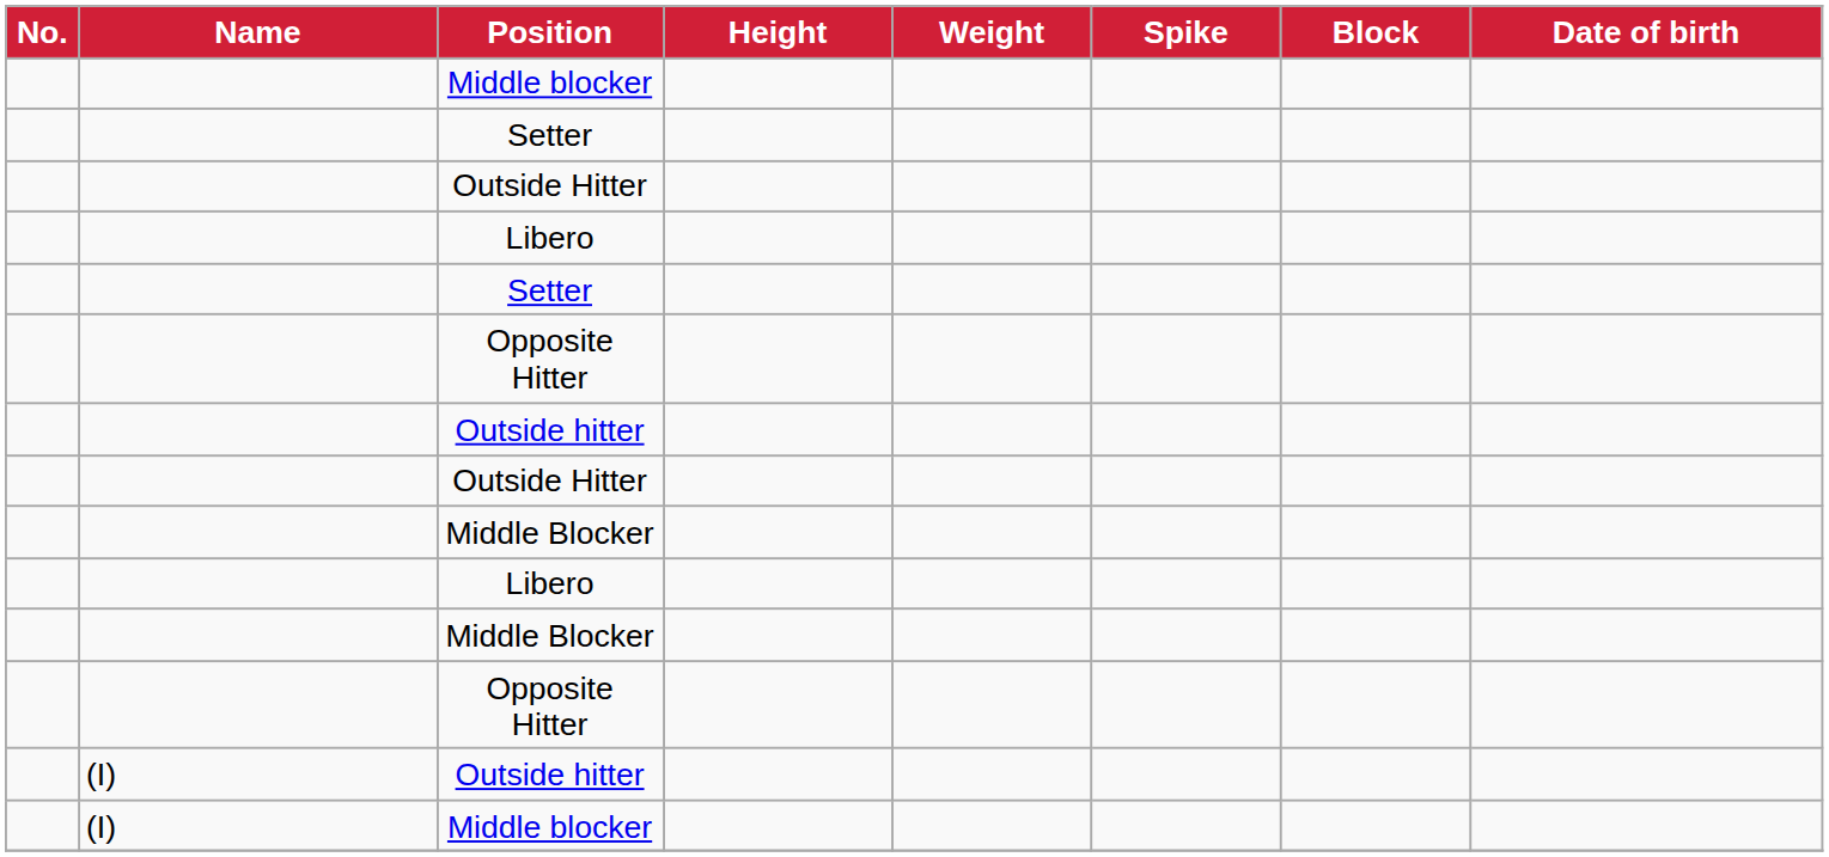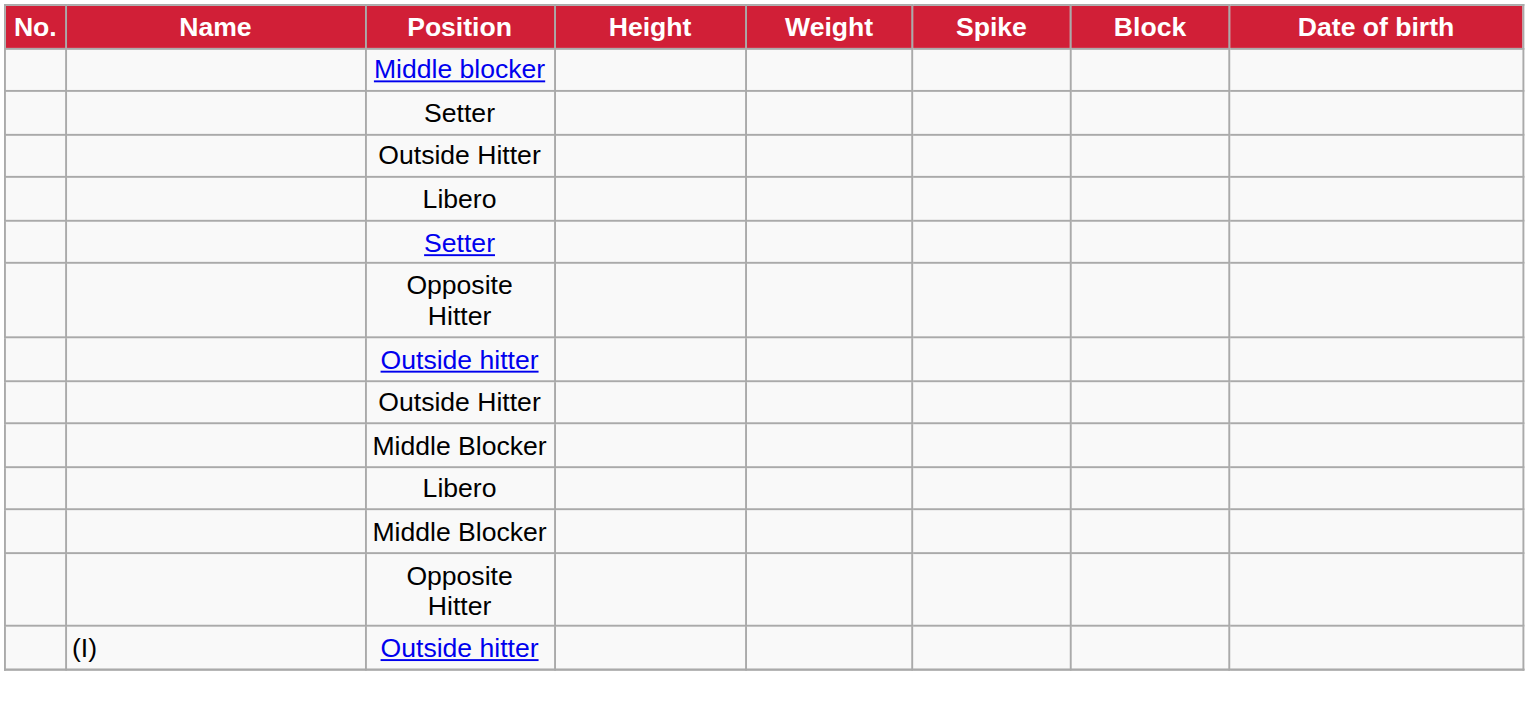 <table class="wikitable sortable" style="font-size:87%; text-align:center; width:90%;">
 <tr>
 <th style="width:2em;background:#d11f37; color: white;">No.</th>
 <th style="width:18em; background:#d11f37; color: white;">Name</th>
 <th style="width:9em; background:#d11f37; color: white;">Position</th>
 <th style="width:10em; background:#d11f37; color: white;">Height</th>
 <th style="width:8em; background:#d11f37; color:white;">Weight</th>
 <th style="width:8em; background:#d11f37; color:white;">Spike</th>
 <th style="width:8em; background:#d11f37; color:white;">Block</th>
 <th style="width:18em; background:#d11f37; color:white;">Date of birth</th>
 </tr>
 <tr align=center>
 <td></td>
 <td align=left> </td>
 <td><a href='#'>Middle blocker</a></td>
 <td></td>
 <td></td>
 <td></td>
 <td></td>
 <td align=right></td>
 </tr>
 <tr>
 <td></td>
 <td align=left> </td>
 <td>Setter</td>
 <td></td>
 <td></td>
 <td></td>
 <td></td>
 <td align=right></td>
 </tr>
 <tr align=center>
 <td></td>
 <td align=left> </td>
 <td>Outside Hitter</td>
 <td></td>
 <td></td>
 <td></td>
 <td></td>
 <td align=right></td>
 </tr>
 <tr align=center>
 <td></td>
 <td align=left> </td>
 <td>Libero</td>
 <td></td>
 <td></td>
 <td></td>
 <td></td>
 <td align=right></td>
 </tr>
 <tr align=center>
 <td></td>
 <td align=left> </td>
 <td><a href='#'>Setter</a></td>
 <td></td>
 <td></td>
 <td></td>
 <td></td>
 <td align=right></td>
 </tr>
 <tr align=center>
 <td></td>
 <td align=left> </td>
 <td>Opposite Hitter</td>
 <td></td>
 <td></td>
 <td></td>
 <td></td>
 <td align=right></td>
 </tr>
 <tr align=center>
 <td></td>
 <td align=left> </td>
 <td><a href='#'>Outside hitter</a></td>
 <td></td>
 <td></td>
 <td></td>
 <td></td>
 <td align=right></td>
 </tr>
 <tr align=center>
 <td></td>
 <td align=left> </td>
 <td>Outside Hitter</td>
 <td></td>
 <td></td>
 <td></td>
 <td></td>
 <td align=right></td>
 </tr>
 <tr align=center>
 <td></td>
 <td align=left> </td>
 <td>Middle Blocker</td>
 <td></td>
 <td></td>
 <td></td>
 <td></td>
 <td align=right></td>
 </tr>
 <tr align=center>
 <td></td>
 <td align=left> </td>
 <td>Libero</td>
 <td></td>
 <td></td>
 <td></td>
 <td></td>
 <td align=right></td>
 </tr>
 <tr align=center>
 <td></td>
 <td align=left> </td>
 <td>Middle Blocker</td>
 <td></td>
 <td></td>
 <td></td>
 <td></td>
 <td align=right></td>
 </tr>
 <tr align=center>
 <td></td>
 <td align=left> </td>
 <td>Opposite Hitter</td>
 <td></td>
 <td></td>
 <td></td>
 <td></td>
 <td align=right></td>
 </tr>
 <tr align=center>
 <td></td>
 <td align=left>  (I)</td>
 <td><a href='#'>Outside hitter</a></td>
 <td></td>
 <td></td>
 <td></td>
 <td></td>
 <td align=right></td>
 </tr>
-<tr align=center>
-<td></td>
-<td align=left>  (I)</td>
-<td><a href='#'>Middle blocker</a></td>
-<td></td>
-<td></td>
-<td></td>
-<td></td>
-<td align=right></td>
-</tr>
 <tr>
 </tr>
 </table>
